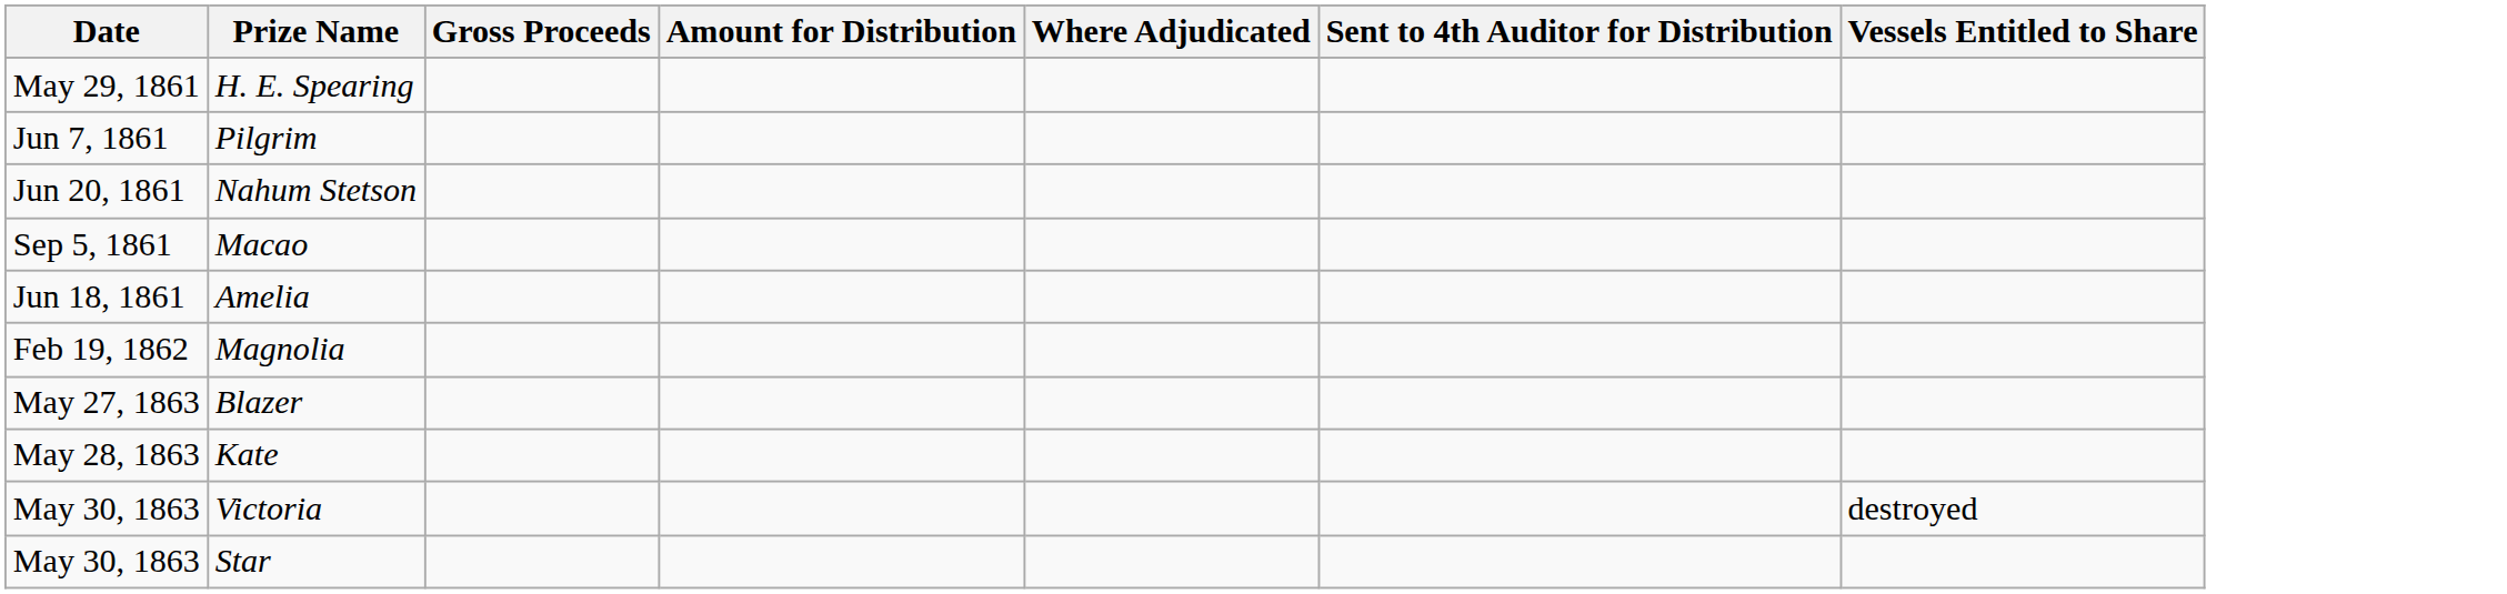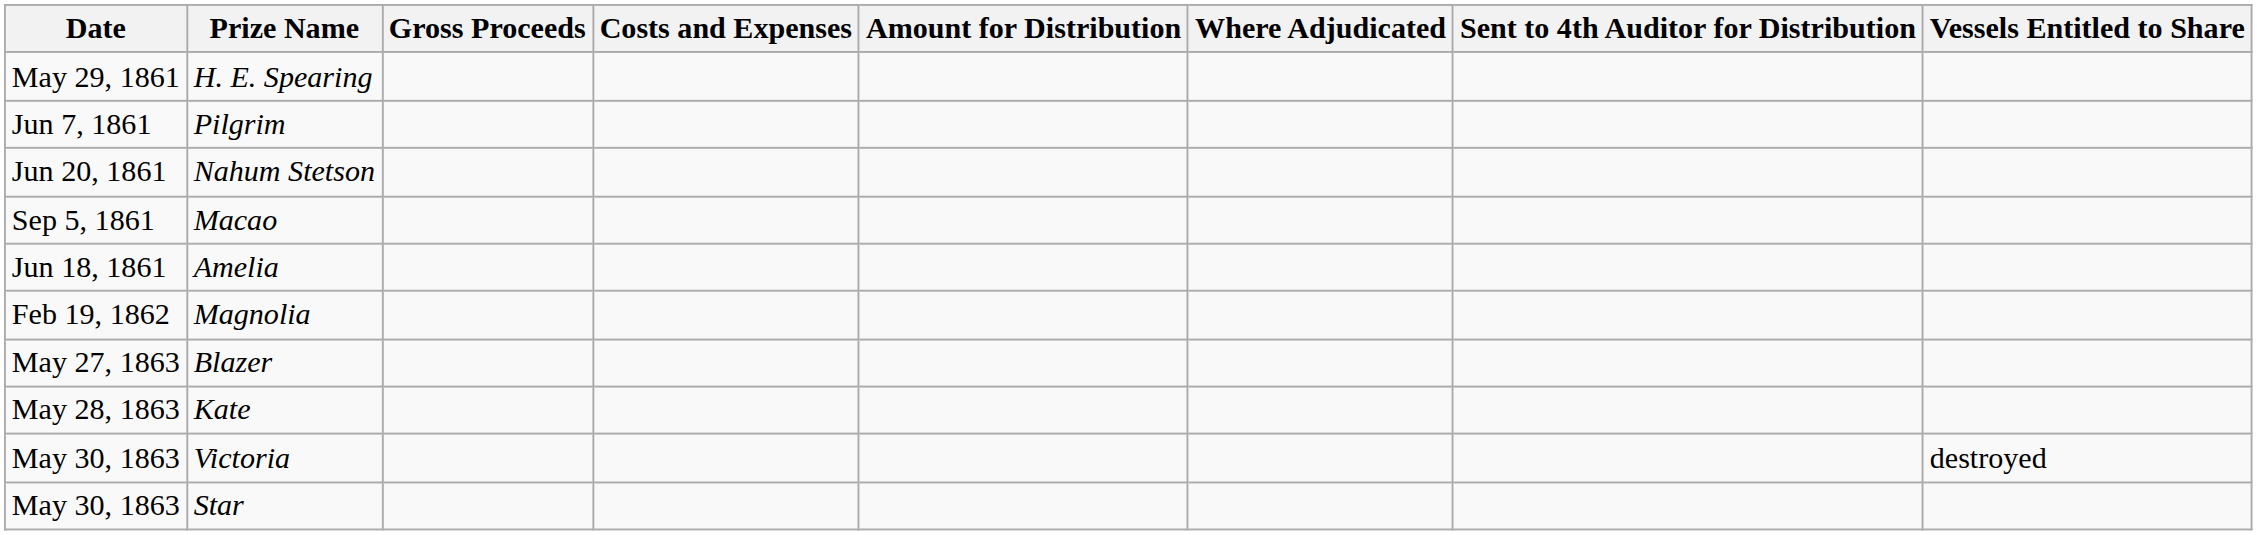 <table class="wikitable">
 <tr>
 <th>Date</th>
 <th>Prize Name</th>
 <th>Gross Proceeds</th>
+<th>Costs and Expenses</th>
 <th>Amount for Distribution</th>
 <th>Where Adjudicated</th>
 <th>Sent to 4th Auditor for Distribution</th>
 <th>Vessels Entitled to Share</th>
 </tr>
 <tr>
 <td>May 29, 1861</td>
 <td><em>H. E. Spearing</em></td>
+<td></td>
 <td></td>
 <td></td>
 <td></td>
 <td></td>
 <td></td>
 </tr>
 <tr>
 <td>Jun 7, 1861</td>
 <td><em>Pilgrim</em></td>
 <td></td>
 <td></td>
 <td></td>
 <td></td>
 <td></td>
+<td></td>
 </tr>
 <tr>
 <td>Jun 20, 1861</td>
 <td><em>Nahum Stetson</em></td>
+<td></td>
 <td></td>
 <td></td>
 <td></td>
 <td></td>
 <td></td>
 </tr>
 <tr>
 <td>Sep 5, 1861</td>
 <td><em>Macao</em></td>
 <td></td>
 <td></td>
 <td></td>
 <td></td>
 <td></td>
+<td></td>
 </tr>
 <tr>
 <td>Jun 18, 1861</td>
 <td><em>Amelia</em></td>
+<td></td>
 <td></td>
 <td></td>
 <td></td>
 <td></td>
 <td></td>
 </tr>
 <tr>
 <td>Feb 19, 1862</td>
 <td><em>Magnolia</em></td>
 <td></td>
 <td></td>
 <td></td>
 <td></td>
 <td></td>
+<td></td>
 </tr>
 <tr>
 <td>May 27, 1863</td>
 <td><em>Blazer</em></td>
+<td></td>
 <td></td>
 <td></td>
 <td></td>
 <td></td>
 <td></td>
 </tr>
 <tr>
 <td>May 28, 1863</td>
 <td><em>Kate</em></td>
 <td></td>
 <td></td>
 <td></td>
 <td></td>
 <td></td>
+<td></td>
 </tr>
 <tr>
 <td>May 30, 1863</td>
 <td><em>Victoria</em></td>
+<td></td>
 <td></td>
 <td></td>
 <td></td>
 <td></td>
 <td>destroyed </td>
 </tr>
 <tr>
 <td>May 30, 1863</td>
 <td><em>Star</em></td>
 <td></td>
 <td></td>
 <td></td>
 <td></td>
 <td></td>
+<td></td>
 </tr>
 </table>
